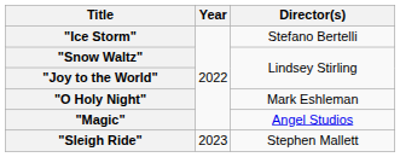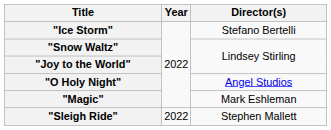 <table class="wikitable plainrowheaders" style="text-align:center;">
 <tr>
 <th scope="col" style="width:14em;">Title</th>
 <th scope="col" style="width:1em;">Year</th>
 <th scope="col" style="width:12em;">Director(s)</th>
 </tr>
 <tr>
 <th scope="row">"Ice Storm"</th>
 <td rowspan="5">2022</td>
 <td>Stefano Bertelli</td>
 </tr>
 <tr>
 <th scope="row">"Snow Waltz"</th>
 <td rowspan="2">Lindsey Stirling</td>
 </tr>
 <tr>
 <th scope="row">"Joy to the World"</th>
 </tr>
 <tr>
 <th scope="row">"O Holy Night"</th>
+<td><a href='#'>Angel Studios</a></td>
+</tr>
+<tr>
+<th scope="row">"Magic"</th>
 <td>Mark Eshleman</td>
 </tr>
 <tr>
-<th scope="row">"Magic"</th>
-<td><a href='#'>Angel Studios</a></td>
-</tr>
-<tr>
 <th scope="row">"Sleigh Ride"</th>
-<td rowspan="1">2023</td>
+<td rowspan="1">2022</td>
 <td>Stephen Mallett</td>
 </tr>
 </table>
